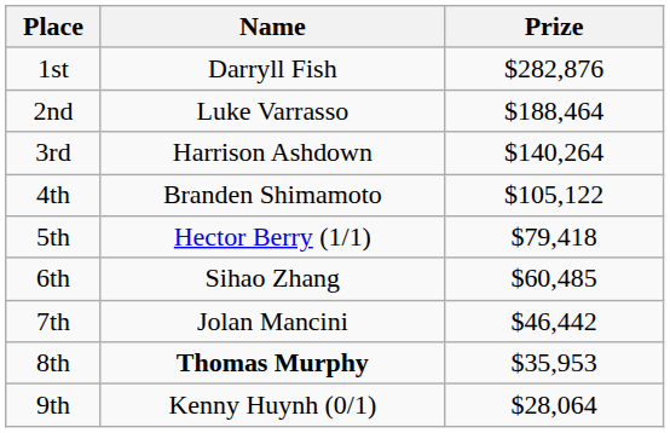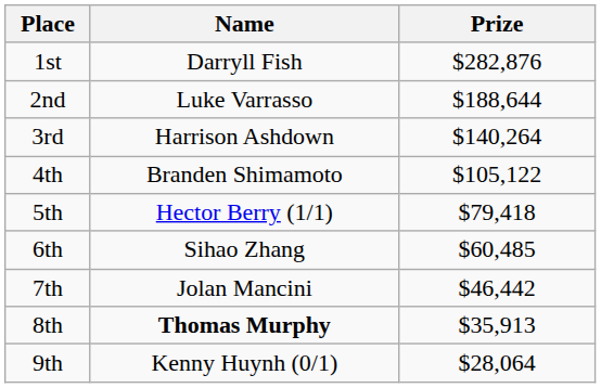 <table class="wikitable">
 <tr>
 <th width="50">Place</th>
 <th width="200">Name</th>
 <th width="125">Prize</th>
 </tr>
 <tr>
 <td align=center>1st</td>
 <td align=center> Darryll Fish</td>
 <td align=center>$282,876</td>
 </tr>
 <tr>
 <td align=center>2nd</td>
 <td align=center> Luke Varrasso</td>
-<td align=center>$188,464</td>
+<td align=center>$188,644</td>
 </tr>
 <tr>
 <td align=center>3rd</td>
 <td align=center> Harrison Ashdown</td>
 <td align=center>$140,264</td>
 </tr>
 <tr>
 <td align=center>4th</td>
 <td align=center> Branden Shimamoto</td>
 <td align=center>$105,122</td>
 </tr>
 <tr>
 <td align=center>5th</td>
 <td align=center> <a href='#'>Hector Berry</a> (1/1)</td>
 <td align=center>$79,418</td>
 </tr>
 <tr>
 <td align=center>6th</td>
 <td align=center> Sihao Zhang</td>
 <td align=center>$60,485</td>
 </tr>
 <tr>
 <td align=center>7th</td>
 <td align=center> Jolan Mancini</td>
 <td align=center>$46,442</td>
 </tr>
 <tr>
 <td align=center>8th</td>
 <td align=center><strong> Thomas Murphy</strong></td>
-<td align=center>$35,953</td>
+<td align=center>$35,913</td>
 </tr>
 <tr>
 <td align=center>9th</td>
 <td align=center> Kenny Huynh (0/1)</td>
 <td align=center>$28,064</td>
 </tr>
 </table>
